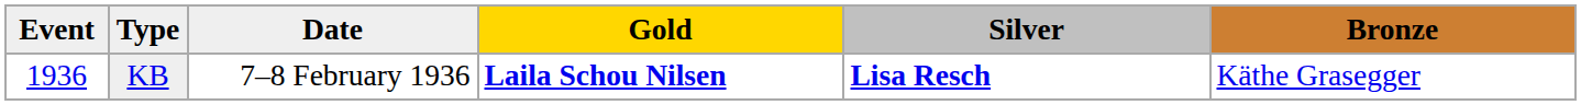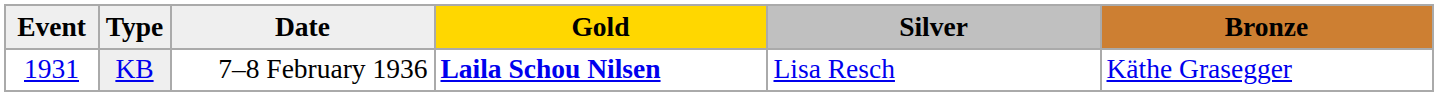 <table class="wikitable plainrowheaders" style="background:#fff; font-size:86%; line-height:15px; border:grey solid 1px; border-collapse:collapse;">
 <tr>
 <th style="background-color: #EFEFEF;" width="40">Event</th>
 <th style="background-color: #EFEFEF;" width="30">Type</th>
 <th style="background-color: #EFEFEF;" width="125">Date</th>
 <th style="background-color: #FFD700;" width="160">Gold</th>
 <th style="background-color: #C0C0C0;" width="160">Silver</th>
 <th style="background-color: #CD7F32;" width="160">Bronze</th>
 </tr>
 <tr>
-<td align=center><a href='#'>1936</a></td>
+<td align=center><a href='#'>1931</a></td>
 <td align=center bgcolor=#EFEFEF><a href='#'>KB</a></td>
 <td align=right>7–8 February 1936</td>
 <td><strong> <a href='#'>Laila Schou Nilsen</a></strong></td>
-<td><strong> <a href='#'>Lisa Resch</a></strong></td>
+<td> <a href='#'>Lisa Resch</a></td>
 <td> <a href='#'>Käthe Grasegger</a></td>
 </tr>
 </table>
